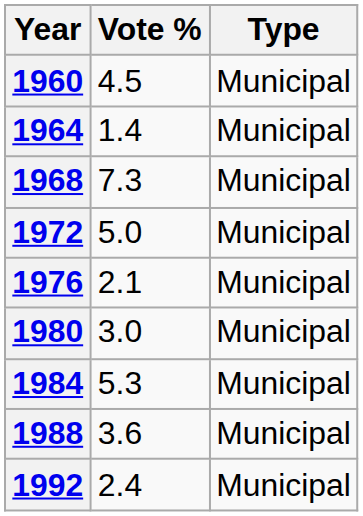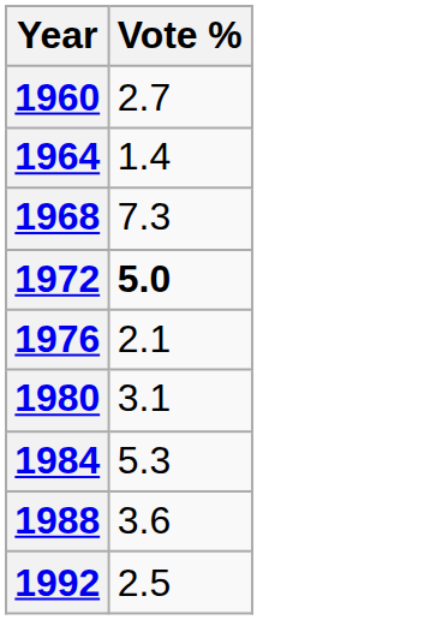 <table class="wikitable">
 <tr>
 <th>Year</th>
 <th style="line-height:100%">Vote %</th>
-<th>Type</th>
 </tr>
 <tr>
 <th><a href='#'>1960</a></th>
-<td>4.5</td>
-<td>Municipal</td>
+<td>2.7</td>
 </tr>
 <tr>
 <th><a href='#'>1964</a></th>
 <td>1.4</td>
-<td>Municipal</td>
 </tr>
 <tr>
 <th><a href='#'>1968</a></th>
 <td>7.3</td>
-<td>Municipal</td>
 </tr>
 <tr>
 <th><a href='#'>1972</a></th>
-<td>5.0</td>
-<td>Municipal</td>
+<td><strong>5.0</strong></td>
 </tr>
 <tr>
 <th><a href='#'>1976</a></th>
 <td>2.1</td>
-<td>Municipal</td>
 </tr>
 <tr>
 <th><a href='#'>1980</a></th>
-<td>3.0</td>
-<td>Municipal</td>
+<td>3.1</td>
 </tr>
 <tr>
 <th><a href='#'>1984</a></th>
 <td>5.3</td>
-<td>Municipal</td>
 </tr>
 <tr>
 <th><a href='#'>1988</a></th>
 <td>3.6</td>
-<td>Municipal</td>
 </tr>
 <tr>
 <th><a href='#'>1992</a></th>
-<td>2.4</td>
-<td>Municipal</td>
+<td>2.5</td>
 </tr>
 </table>
